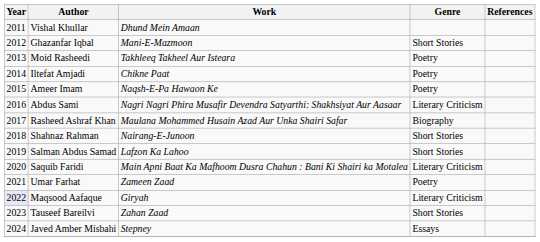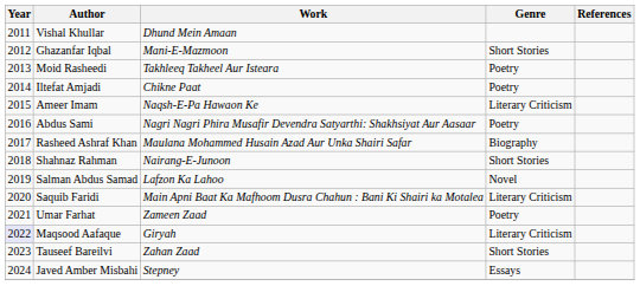 <table class="wikitable">
 <tr>
 <th>Year</th>
 <th>Author</th>
 <th>Work</th>
 <th>Genre</th>
 <th class="unsortable">References</th>
 </tr>
 <tr>
 <td>2011</td>
 <td>Vishal Khullar</td>
 <td><em>Dhund Mein Amaan</em></td>
 <td></td>
 <td></td>
 </tr>
 <tr>
 <td>2012</td>
 <td>Ghazanfar Iqbal</td>
 <td><em>Mani-E-Mazmoon</em></td>
 <td>Short Stories</td>
 <td></td>
 </tr>
 <tr>
 <td>2013</td>
 <td>Moid Rasheedi</td>
 <td><em>Takhleeq Takheel Aur Isteara</em></td>
 <td>Poetry</td>
 <td></td>
 </tr>
 <tr>
 <td>2014</td>
 <td>Iltefat Amjadi</td>
 <td><em>Chikne Paat</em></td>
 <td>Poetry</td>
 <td></td>
 </tr>
 <tr>
 <td>2015</td>
 <td>Ameer Imam</td>
 <td><em>Naqsh-E-Pa Hawaon Ke</em></td>
-<td>Poetry</td>
+<td>Literary Criticism</td>
 <td></td>
 </tr>
 <tr>
 <td>2016</td>
 <td>Abdus Sami</td>
 <td><em>Nagri Nagri Phira Musafir Devendra Satyarthi: Shakhsiyat Aur Aasaar</em></td>
-<td>Literary Criticism</td>
+<td>Poetry</td>
 <td></td>
 </tr>
 <tr>
 <td>2017</td>
 <td>Rasheed Ashraf Khan</td>
 <td><em>Maulana Mohammed Husain Azad Aur Unka Shairi Safar</em></td>
 <td>Biography</td>
 <td></td>
 </tr>
 <tr>
 <td>2018</td>
 <td>Shahnaz Rahman</td>
 <td><em>Nairang-E-Junoon</em></td>
 <td>Short Stories</td>
 <td></td>
 </tr>
 <tr>
 <td>2019</td>
 <td>Salman Abdus Samad</td>
 <td><em>Lafzon Ka Lahoo</em></td>
-<td>Short Stories</td>
+<td>Novel</td>
 <td></td>
 </tr>
 <tr>
 <td>2020</td>
 <td>Saquib Faridi</td>
 <td><em>Main Apni Baat Ka Mafhoom Dusra Chahun : Bani Ki Shairi ka Motalea</em></td>
 <td>Literary Criticism</td>
 <td></td>
 </tr>
 <tr>
 <td>2021</td>
 <td>Umar Farhat</td>
 <td><em>Zameen Zaad</em></td>
 <td>Poetry</td>
 <td></td>
 </tr>
 <tr>
 <td style="background: lavender;">2022</td>
 <td>Maqsood Aafaque</td>
 <td><em>Giryah</em></td>
 <td>Literary Criticism</td>
 <td></td>
 </tr>
 <tr>
 <td>2023</td>
 <td>Tauseef Bareilvi</td>
 <td><em>Zahan Zaad</em></td>
 <td>Short Stories</td>
 <td></td>
 </tr>
 <tr>
 <td>2024</td>
 <td>Javed Amber Misbahi</td>
 <td><em>Stepney</em></td>
 <td>Essays</td>
 <td></td>
 </tr>
 <tr>
 </tr>
 </table>
